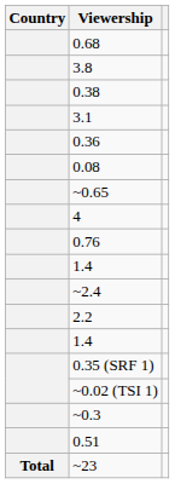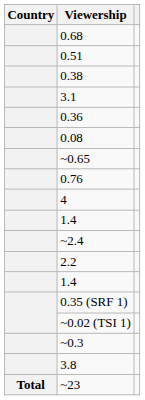 <table class=" sortable wikitable plainrowheaders">
 <tr>
 <th scope="col">Country</th>
 <th scope="col">Viewership</th>
 <th scope="col"></th>
 </tr>
 <tr>
 <th scope="row"></th>
 <td>0.68</td>
 <td></td>
 </tr>
 <tr>
 <th scope="row"></th>
-<td>3.8</td>
+<td>0.51</td>
 <td></td>
 </tr>
 <tr>
 <th scope="row"></th>
 <td>0.38</td>
 <td></td>
 </tr>
 <tr>
 <th scope="row"></th>
 <td>3.1</td>
 <td></td>
 </tr>
 <tr>
 <th scope="row"></th>
 <td>0.36</td>
 <td></td>
 </tr>
 <tr>
 <th scope="row"></th>
 <td>0.08</td>
 <td></td>
 </tr>
 <tr>
 <th scope="row"></th>
 <td>~0.65</td>
 <td></td>
 </tr>
 <tr>
 <th scope="row"></th>
-<td>4</td>
+<td>0.76</td>
 <td></td>
 </tr>
 <tr>
 <th scope="row"></th>
-<td>0.76</td>
+<td>4</td>
 <td></td>
 </tr>
 <tr>
 <th scope="row"></th>
 <td>1.4</td>
 <td></td>
 </tr>
 <tr>
 <th scope="row"></th>
 <td>~2.4</td>
 <td></td>
 </tr>
 <tr>
 <th scope="row"></th>
 <td>2.2</td>
 <td></td>
 </tr>
 <tr>
 <th scope="row"></th>
 <td>1.4</td>
 <td></td>
 </tr>
 <tr>
 <th rowspan="2" scope="row"></th>
 <td>0.35 (SRF 1)</td>
 <td></td>
 </tr>
 <tr>
 <td>~0.02 (TSI 1)</td>
 </tr>
 <tr>
 <th scope="row"></th>
 <td>~0.3</td>
 <td></td>
 </tr>
 <tr>
 <th scope="row"></th>
-<td>0.51</td>
+<td>3.8</td>
 <td></td>
 </tr>
 <tr>
 <th scope="row" >Total</th>
 <td>~23</td>
 <td></td>
 </tr>
 </table>
